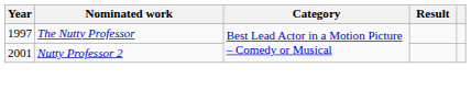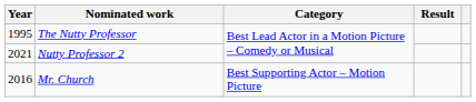 <table class="wikitable sortable">
 <tr>
 <th scope="col" style="width:1em;">Year</th>
 <th scope="col" style="width:39em;">Nominated work</th>
 <th scope="col" style="width:40em;">Category</th>
 <th scope="col" style="width:5em;">Result</th>
 <th scope="col" style="width:1em;"class="unsortable"></th>
 </tr>
 <tr>
-<td>1997</td>
+<td>1995</td>
 <td><em><a href='#'>The Nutty Professor</a></em></td>
 <td rowspan="2"><a href='#'>Best Lead Actor in a Motion Picture – Comedy or Musical</a></td>
 <td></td>
 <td></td>
 </tr>
 <tr>
-<td>2001</td>
+<td>2021</td>
 <td><em><a href='#'>Nutty Professor 2</a></em></td>
 <td></td>
 <td></td>
 </tr>
+<tr>
+<td>2016</td>
+<td><em><a href='#'>Mr. Church</a></em></td>
+<td><a href='#'>Best Supporting Actor – Motion Picture</a></td>
+<td></td>
+<td></td>
+</tr>
 </table>
